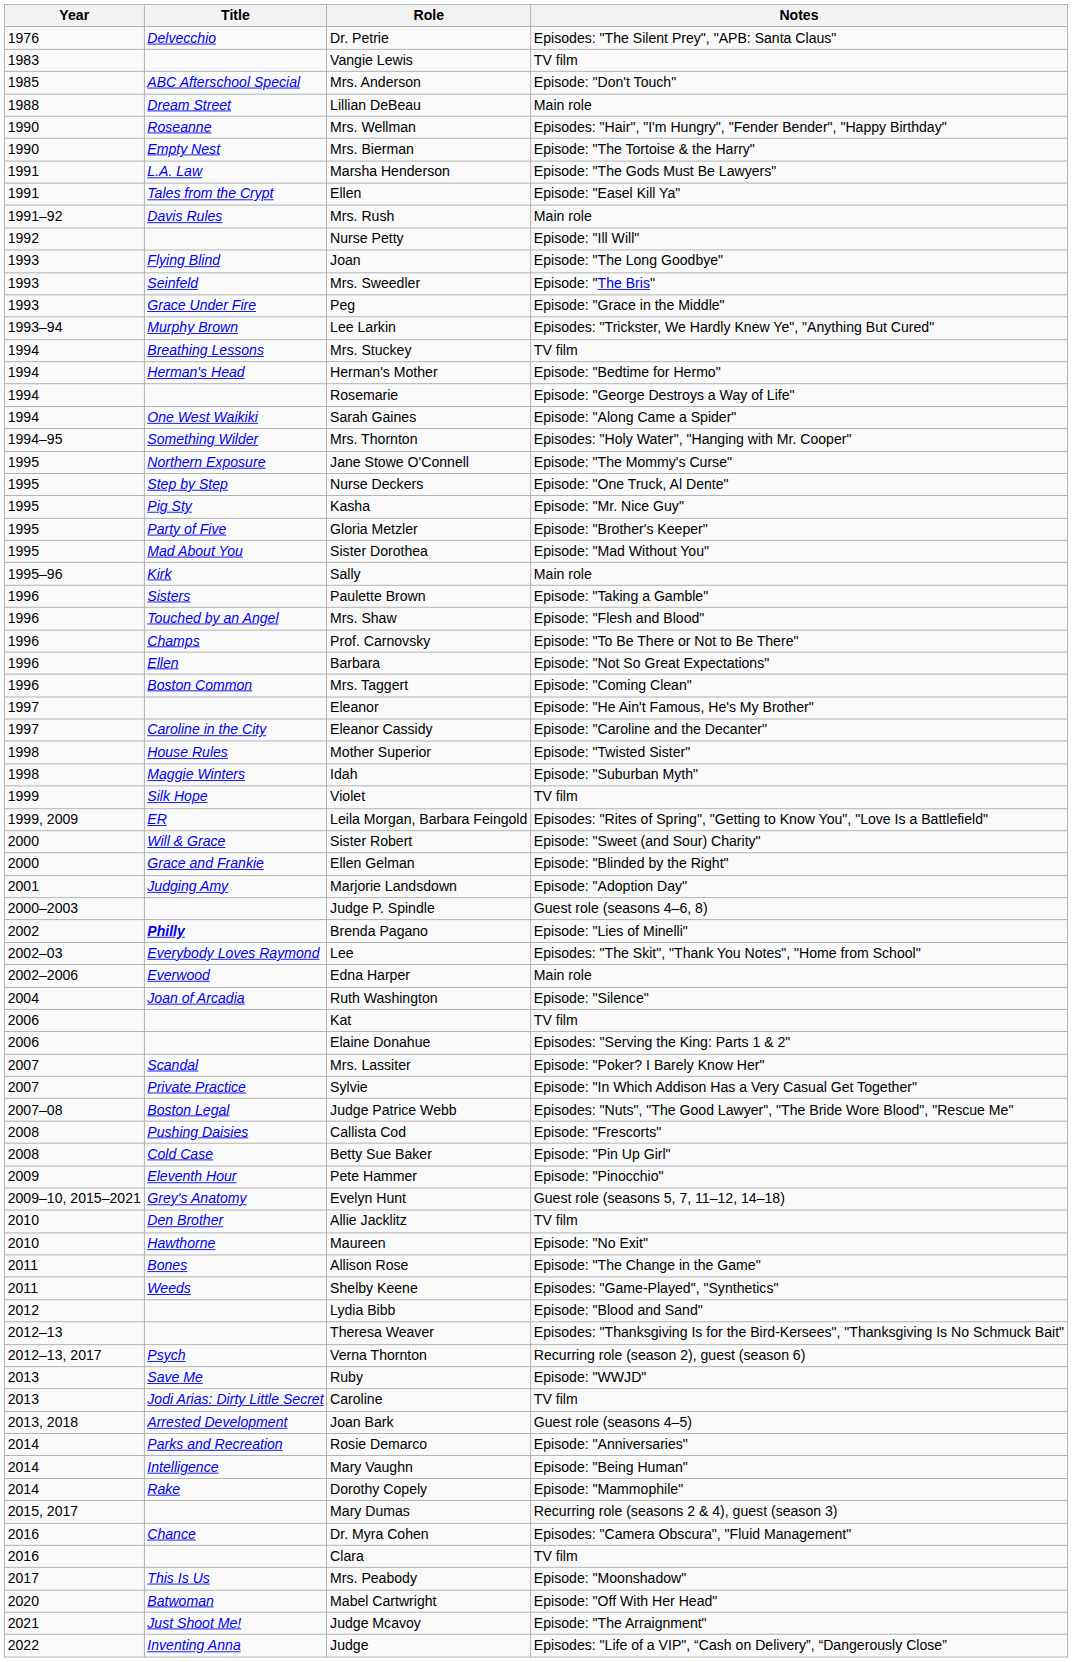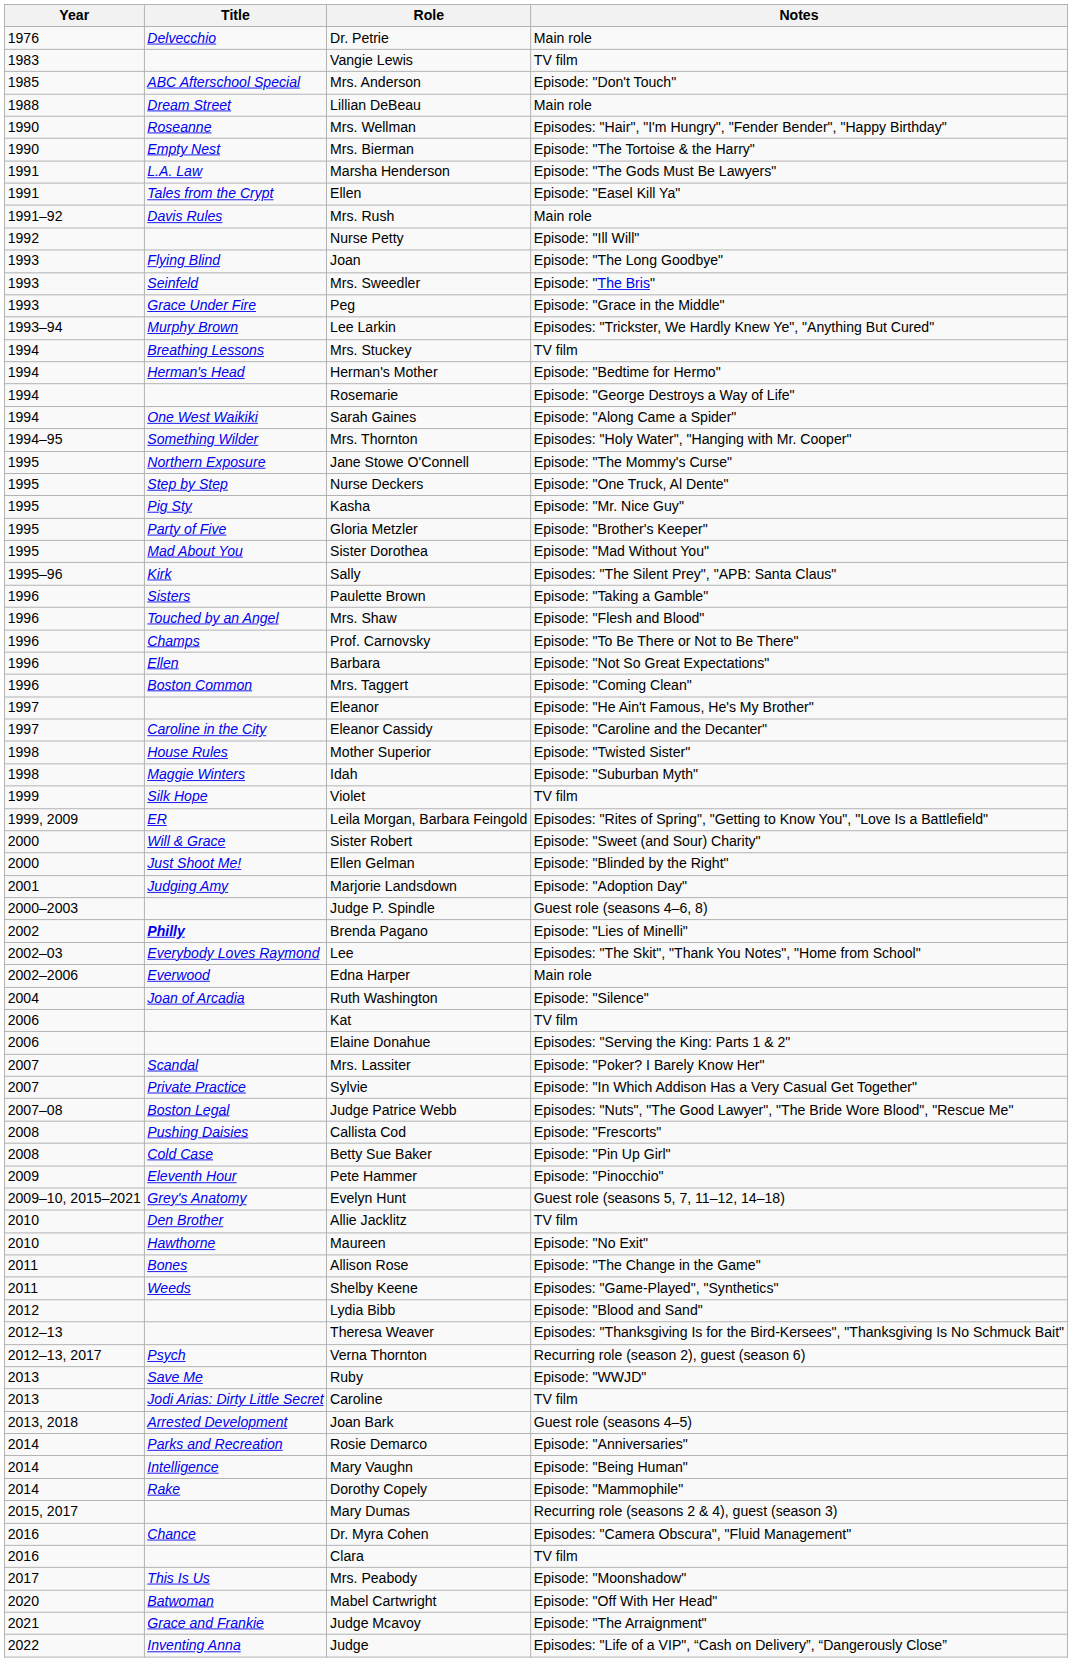 <table class="wikitable sortable">
 <tr>
 <th>Year</th>
 <th>Title</th>
 <th>Role</th>
 <th class="unsortable">Notes</th>
 </tr>
 <tr>
 <td>1976</td>
 <td><em><a href='#'>Delvecchio</a></em></td>
 <td>Dr. Petrie</td>
-<td>Episodes: "The Silent Prey", "APB: Santa Claus"</td>
+<td>Main role</td>
 </tr>
 <tr>
 <td>1983</td>
 <td><em></em></td>
 <td>Vangie Lewis</td>
 <td>TV film</td>
 </tr>
 <tr>
 <td>1985</td>
 <td><em><a href='#'>ABC Afterschool Special</a></em></td>
 <td>Mrs. Anderson</td>
 <td>Episode: "Don't Touch"</td>
 </tr>
 <tr>
 <td>1988</td>
 <td><em><a href='#'>Dream Street</a></em></td>
 <td>Lillian DeBeau</td>
 <td>Main role</td>
 </tr>
 <tr>
 <td>1990</td>
 <td><em><a href='#'>Roseanne</a></em></td>
 <td>Mrs. Wellman</td>
 <td>Episodes: "Hair", "I'm Hungry", "Fender Bender", "Happy Birthday"</td>
 </tr>
 <tr>
 <td>1990</td>
 <td><em><a href='#'>Empty Nest</a></em></td>
 <td>Mrs. Bierman</td>
 <td>Episode: "The Tortoise & the Harry"</td>
 </tr>
 <tr>
 <td>1991</td>
 <td><em><a href='#'>L.A. Law</a></em></td>
 <td>Marsha Henderson</td>
 <td>Episode: "The Gods Must Be Lawyers"</td>
 </tr>
 <tr>
 <td>1991</td>
 <td><em><a href='#'>Tales from the Crypt</a></em></td>
 <td>Ellen</td>
 <td>Episode: "Easel Kill Ya"</td>
 </tr>
 <tr>
 <td>1991–92</td>
 <td><em><a href='#'>Davis Rules</a></em></td>
 <td>Mrs. Rush</td>
 <td>Main role</td>
 </tr>
 <tr>
 <td>1992</td>
 <td><em></em></td>
 <td>Nurse Petty</td>
 <td>Episode: "Ill Will"</td>
 </tr>
 <tr>
 <td>1993</td>
 <td><em><a href='#'>Flying Blind</a></em></td>
 <td>Joan</td>
 <td>Episode: "The Long Goodbye"</td>
 </tr>
 <tr>
 <td>1993</td>
 <td><em><a href='#'>Seinfeld</a></em></td>
 <td>Mrs. Sweedler</td>
 <td>Episode: "<a href='#'>The Bris</a>"</td>
 </tr>
 <tr>
 <td>1993</td>
 <td><em><a href='#'>Grace Under Fire</a></em></td>
 <td>Peg</td>
 <td>Episode: "Grace in the Middle"</td>
 </tr>
 <tr>
 <td>1993–94</td>
 <td><em><a href='#'>Murphy Brown</a></em></td>
 <td>Lee Larkin</td>
 <td>Episodes: "Trickster, We Hardly Knew Ye", "Anything But Cured"</td>
 </tr>
 <tr>
 <td>1994</td>
 <td><em><a href='#'>Breathing Lessons</a></em></td>
 <td>Mrs. Stuckey</td>
 <td>TV film</td>
 </tr>
 <tr>
 <td>1994</td>
 <td><em><a href='#'>Herman's Head</a></em></td>
 <td>Herman's Mother</td>
 <td>Episode: "Bedtime for Hermo"</td>
 </tr>
 <tr>
 <td>1994</td>
 <td><em></em></td>
 <td>Rosemarie</td>
 <td>Episode: "George Destroys a Way of Life"</td>
 </tr>
 <tr>
 <td>1994</td>
 <td><em><a href='#'>One West Waikiki</a></em></td>
 <td>Sarah Gaines</td>
 <td>Episode: "Along Came a Spider"</td>
 </tr>
 <tr>
 <td>1994–95</td>
 <td><em><a href='#'>Something Wilder</a></em></td>
 <td>Mrs. Thornton</td>
 <td>Episodes: "Holy Water", "Hanging with Mr. Cooper"</td>
 </tr>
 <tr>
 <td>1995</td>
 <td><em><a href='#'>Northern Exposure</a></em></td>
 <td>Jane Stowe O'Connell</td>
 <td>Episode: "The Mommy's Curse"</td>
 </tr>
 <tr>
 <td>1995</td>
 <td><em><a href='#'>Step by Step</a></em></td>
 <td>Nurse Deckers</td>
 <td>Episode: "One Truck, Al Dente"</td>
 </tr>
 <tr>
 <td>1995</td>
 <td><em><a href='#'>Pig Sty</a></em></td>
 <td>Kasha</td>
 <td>Episode: "Mr. Nice Guy"</td>
 </tr>
 <tr>
 <td>1995</td>
 <td><em><a href='#'>Party of Five</a></em></td>
 <td>Gloria Metzler</td>
 <td>Episode: "Brother's Keeper"</td>
 </tr>
 <tr>
 <td>1995</td>
 <td><em><a href='#'>Mad About You</a></em></td>
 <td>Sister Dorothea</td>
 <td>Episode: "Mad Without You"</td>
 </tr>
 <tr>
 <td>1995–96</td>
 <td><em><a href='#'>Kirk</a></em></td>
 <td>Sally</td>
-<td>Main role</td>
+<td>Episodes: "The Silent Prey", "APB: Santa Claus"</td>
 </tr>
 <tr>
 <td>1996</td>
 <td><em><a href='#'>Sisters</a></em></td>
 <td>Paulette Brown</td>
 <td>Episode: "Taking a Gamble"</td>
 </tr>
 <tr>
 <td>1996</td>
 <td><em><a href='#'>Touched by an Angel</a></em></td>
 <td>Mrs. Shaw</td>
 <td>Episode: "Flesh and Blood"</td>
 </tr>
 <tr>
 <td>1996</td>
 <td><em><a href='#'>Champs</a></em></td>
 <td>Prof. Carnovsky</td>
 <td>Episode: "To Be There or Not to Be There"</td>
 </tr>
 <tr>
 <td>1996</td>
 <td><em><a href='#'>Ellen</a></em></td>
 <td>Barbara</td>
 <td>Episode: "Not So Great Expectations"</td>
 </tr>
 <tr>
 <td>1996</td>
 <td><em><a href='#'>Boston Common</a></em></td>
 <td>Mrs. Taggert</td>
 <td>Episode: "Coming Clean"</td>
 </tr>
 <tr>
 <td>1997</td>
 <td><em></em></td>
 <td>Eleanor</td>
 <td>Episode: "He Ain't Famous, He's My Brother"</td>
 </tr>
 <tr>
 <td>1997</td>
 <td><em><a href='#'>Caroline in the City</a></em></td>
 <td>Eleanor Cassidy</td>
 <td>Episode: "Caroline and the Decanter"</td>
 </tr>
 <tr>
 <td>1998</td>
 <td><em><a href='#'>House Rules</a></em></td>
 <td>Mother Superior</td>
 <td>Episode: "Twisted Sister"</td>
 </tr>
 <tr>
 <td>1998</td>
 <td><em><a href='#'>Maggie Winters</a></em></td>
 <td>Idah</td>
 <td>Episode: "Suburban Myth"</td>
 </tr>
 <tr>
 <td>1999</td>
 <td><em><a href='#'>Silk Hope</a></em></td>
 <td>Violet</td>
 <td>TV film</td>
 </tr>
 <tr>
 <td>1999, 2009</td>
 <td><em><a href='#'>ER</a></em></td>
 <td>Leila Morgan, Barbara Feingold</td>
 <td>Episodes: "Rites of Spring", "Getting to Know You", "Love Is a Battlefield"</td>
 </tr>
 <tr>
 <td>2000</td>
 <td><em><a href='#'>Will & Grace</a></em></td>
 <td>Sister Robert</td>
 <td>Episode: "Sweet (and Sour) Charity"</td>
 </tr>
 <tr>
 <td>2000</td>
-<td><em><a href='#'>Grace and Frankie</a></em></td>
+<td><em><a href='#'>Just Shoot Me!</a></em></td>
 <td>Ellen Gelman</td>
 <td>Episode: "Blinded by the Right"</td>
 </tr>
 <tr>
 <td>2001</td>
 <td><em><a href='#'>Judging Amy</a></em></td>
 <td>Marjorie Landsdown</td>
 <td>Episode: "Adoption Day"</td>
 </tr>
 <tr>
 <td>2000–2003</td>
 <td><em></em></td>
 <td>Judge P. Spindle</td>
 <td>Guest role (seasons 4–6, 8)</td>
 </tr>
 <tr>
 <td>2002</td>
 <td><strong><em><a href='#'>Philly</a></em></strong></td>
 <td>Brenda Pagano</td>
 <td>Episode: "Lies of Minelli"</td>
 </tr>
 <tr>
 <td>2002–03</td>
 <td><em><a href='#'>Everybody Loves Raymond</a></em></td>
 <td>Lee</td>
 <td>Episodes: "The Skit", "Thank You Notes", "Home from School"</td>
 </tr>
 <tr>
 <td>2002–2006</td>
 <td><em><a href='#'>Everwood</a></em></td>
 <td>Edna Harper</td>
 <td>Main role</td>
 </tr>
 <tr>
 <td>2004</td>
 <td><em><a href='#'>Joan of Arcadia</a></em></td>
 <td>Ruth Washington</td>
 <td>Episode: "Silence"</td>
 </tr>
 <tr>
 <td>2006</td>
 <td><em></em></td>
 <td>Kat</td>
 <td>TV film</td>
 </tr>
 <tr>
 <td>2006</td>
 <td><em></em></td>
 <td>Elaine Donahue</td>
 <td>Episodes: "Serving the King: Parts 1 & 2"</td>
 </tr>
 <tr>
 <td>2007</td>
 <td><em><a href='#'>Scandal</a></em></td>
 <td>Mrs. Lassiter</td>
 <td>Episode: "Poker? I Barely Know Her"</td>
 </tr>
 <tr>
 <td>2007</td>
 <td><em><a href='#'>Private Practice</a></em></td>
 <td>Sylvie</td>
 <td>Episode: "In Which Addison Has a Very Casual Get Together"</td>
 </tr>
 <tr>
 <td>2007–08</td>
 <td><em><a href='#'>Boston Legal</a></em></td>
 <td>Judge Patrice Webb</td>
 <td>Episodes: "Nuts", "The Good Lawyer", "The Bride Wore Blood", "Rescue Me"</td>
 </tr>
 <tr>
 <td>2008</td>
 <td><em><a href='#'>Pushing Daisies</a></em></td>
 <td>Callista Cod</td>
 <td>Episode: "Frescorts"</td>
 </tr>
 <tr>
 <td>2008</td>
 <td><em><a href='#'>Cold Case</a></em></td>
 <td>Betty Sue Baker</td>
 <td>Episode: "Pin Up Girl"</td>
 </tr>
 <tr>
 <td>2009</td>
 <td><em><a href='#'>Eleventh Hour</a></em></td>
 <td>Pete Hammer</td>
 <td>Episode: "Pinocchio"</td>
 </tr>
 <tr>
 <td>2009–10, 2015–2021</td>
 <td><em><a href='#'>Grey's Anatomy</a></em></td>
 <td>Evelyn Hunt</td>
 <td>Guest role (seasons 5, 7, 11–12, 14–18)</td>
 </tr>
 <tr>
 <td>2010</td>
 <td><em><a href='#'>Den Brother</a></em></td>
 <td>Allie Jacklitz</td>
 <td>TV film</td>
 </tr>
 <tr>
 <td>2010</td>
 <td><em><a href='#'>Hawthorne</a></em></td>
 <td>Maureen</td>
 <td>Episode: "No Exit"</td>
 </tr>
 <tr>
 <td>2011</td>
 <td><em><a href='#'>Bones</a></em></td>
 <td>Allison Rose</td>
 <td>Episode: "The Change in the Game"</td>
 </tr>
 <tr>
 <td>2011</td>
 <td><em><a href='#'>Weeds</a></em></td>
 <td>Shelby Keene</td>
 <td>Episodes: "Game-Played", "Synthetics"</td>
 </tr>
 <tr>
 <td>2012</td>
 <td><em></em></td>
 <td>Lydia Bibb</td>
 <td>Episode: "Blood and Sand"</td>
 </tr>
 <tr>
 <td>2012–13</td>
 <td><em></em></td>
 <td>Theresa Weaver</td>
 <td>Episodes: "Thanksgiving Is for the Bird-Kersees", "Thanksgiving Is No Schmuck Bait"</td>
 </tr>
 <tr>
 <td>2012–13, 2017</td>
 <td><em><a href='#'>Psych</a></em></td>
 <td>Verna Thornton</td>
 <td>Recurring role (season 2), guest (season 6)</td>
 </tr>
 <tr>
 <td>2013</td>
 <td><em><a href='#'>Save Me</a></em></td>
 <td>Ruby</td>
 <td>Episode: "WWJD"</td>
 </tr>
 <tr>
 <td>2013</td>
 <td><em><a href='#'>Jodi Arias: Dirty Little Secret</a></em></td>
 <td>Caroline</td>
 <td>TV film</td>
 </tr>
 <tr>
 <td>2013, 2018</td>
 <td><em><a href='#'>Arrested Development</a></em></td>
 <td>Joan Bark</td>
 <td>Guest role (seasons 4–5)</td>
 </tr>
 <tr>
 <td>2014</td>
 <td><em><a href='#'>Parks and Recreation</a></em></td>
 <td>Rosie Demarco</td>
 <td>Episode: "Anniversaries"</td>
 </tr>
 <tr>
 <td>2014</td>
 <td><em><a href='#'>Intelligence</a></em></td>
 <td>Mary Vaughn</td>
 <td>Episode: "Being Human"</td>
 </tr>
 <tr>
 <td>2014</td>
 <td><em><a href='#'>Rake</a></em></td>
 <td>Dorothy Copely</td>
 <td>Episode: "Mammophile"</td>
 </tr>
 <tr>
 <td>2015, 2017</td>
 <td><em></em></td>
 <td>Mary Dumas</td>
 <td>Recurring role (seasons 2 & 4), guest (season 3)</td>
 </tr>
 <tr>
 <td>2016</td>
 <td><em><a href='#'>Chance</a></em></td>
 <td>Dr. Myra Cohen</td>
 <td>Episodes: "Camera Obscura", "Fluid Management"</td>
 </tr>
 <tr>
 <td>2016</td>
 <td><em></em></td>
 <td>Clara</td>
 <td>TV film</td>
 </tr>
 <tr>
 <td>2017</td>
 <td><em><a href='#'>This Is Us</a></em></td>
 <td>Mrs. Peabody</td>
 <td>Episode: "Moonshadow"</td>
 </tr>
 <tr>
 <td>2020</td>
 <td><em><a href='#'>Batwoman</a></em></td>
 <td>Mabel Cartwright</td>
 <td>Episode: "Off With Her Head"</td>
 </tr>
 <tr>
 <td>2021</td>
-<td><em><a href='#'>Just Shoot Me!</a></em></td>
+<td><em><a href='#'>Grace and Frankie</a></em></td>
 <td>Judge Mcavoy</td>
 <td>Episode: "The Arraignment"</td>
 </tr>
 <tr>
 <td>2022</td>
 <td><em><a href='#'>Inventing Anna</a></em></td>
 <td>Judge</td>
 <td>Episodes: "Life of a VIP", “Cash on Delivery”, “Dangerously Close”</td>
 </tr>
 </table>
